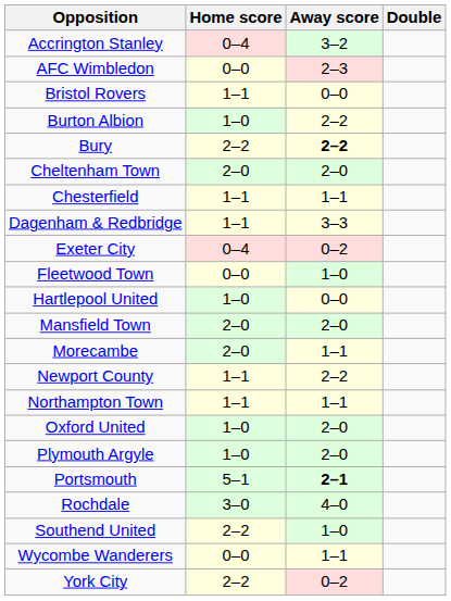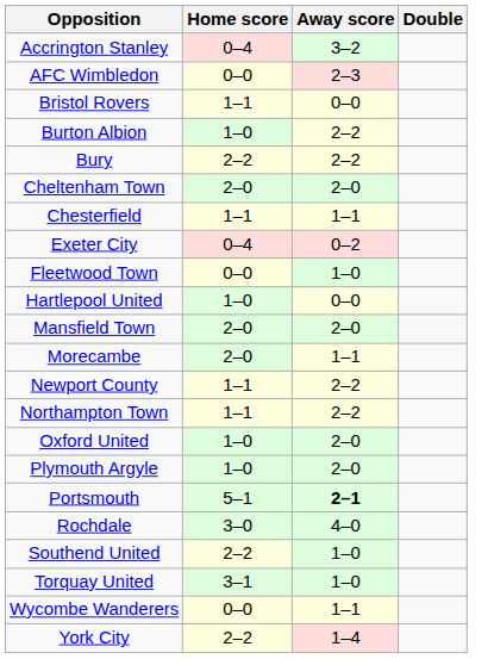 <table class="wikitable" style="text-align: center;">
 <tr>
 <th>Opposition</th>
 <th>Home score</th>
 <th>Away score</th>
 <th>Double</th>
 </tr>
 <tr>
 <td><a href='#'>Accrington Stanley</a></td>
 <td style="background:#fdd;">0–4</td>
 <td style="background:#dfd;">3–2</td>
 <td></td>
 </tr>
 <tr>
 <td><a href='#'>AFC Wimbledon</a></td>
 <td style="background:#ffd;">0–0</td>
 <td style="background:#fdd;">2–3</td>
 <td></td>
 </tr>
 <tr>
 <td><a href='#'>Bristol Rovers</a></td>
 <td style="background:#ffd;">1–1</td>
 <td style="background:#ffd;">0–0</td>
 <td></td>
 </tr>
 <tr>
 <td><a href='#'>Burton Albion</a></td>
 <td style="background:#dfd;">1–0</td>
 <td style="background:#ffd;">2–2</td>
 <td></td>
 </tr>
 <tr>
 <td><a href='#'>Bury</a></td>
 <td style="background:#ffd;">2–2</td>
-<td style="background:#ffd;"><strong>2–2</strong></td>
+<td style="background:#ffd;">2–2</td>
 <td></td>
 </tr>
 <tr>
 <td><a href='#'>Cheltenham Town</a></td>
 <td style="background:#dfd;">2–0</td>
 <td style="background:#dfd;">2–0</td>
 <td></td>
 </tr>
 <tr>
 <td><a href='#'>Chesterfield</a></td>
 <td style="background:#ffd;">1–1</td>
 <td style="background:#ffd;">1–1</td>
-<td></td>
-</tr>
-<tr>
-<td><a href='#'>Dagenham & Redbridge</a></td>
-<td style="background:#ffd;">1–1</td>
-<td style="background:#ffd;">3–3</td>
 <td></td>
 </tr>
 <tr>
 <td><a href='#'>Exeter City</a></td>
 <td style="background:#fdd;">0–4</td>
 <td style="background:#fdd;">0–2</td>
 <td></td>
 </tr>
 <tr>
 <td><a href='#'>Fleetwood Town</a></td>
 <td style="background:#ffd;">0–0</td>
 <td style="background:#dfd;">1–0</td>
 <td></td>
 </tr>
 <tr>
 <td><a href='#'>Hartlepool United</a></td>
 <td style="background:#dfd;">1–0</td>
 <td style="background:#ffd;">0–0</td>
 <td></td>
 </tr>
 <tr>
 <td><a href='#'>Mansfield Town</a></td>
 <td style="background:#dfd;">2–0</td>
 <td style="background:#dfd;">2–0</td>
 <td></td>
 </tr>
 <tr>
 <td><a href='#'>Morecambe</a></td>
 <td style="background:#dfd;">2–0</td>
 <td style="background:#ffd;">1–1</td>
 <td></td>
 </tr>
 <tr>
 <td><a href='#'>Newport County</a></td>
 <td style="background:#ffd;">1–1</td>
 <td style="background:#ffd;">2–2</td>
 <td></td>
 </tr>
 <tr>
 <td><a href='#'>Northampton Town</a></td>
 <td style="background:#ffd;">1–1</td>
-<td style="background:#ffd;">1–1</td>
+<td style="background:#ffd;">2–2</td>
 <td></td>
 </tr>
 <tr>
 <td><a href='#'>Oxford United</a></td>
 <td style="background:#dfd;">1–0</td>
 <td style="background:#dfd;">2–0</td>
 <td></td>
 </tr>
 <tr>
 <td><a href='#'>Plymouth Argyle</a></td>
 <td style="background:#dfd;">1–0</td>
 <td style="background:#dfd;">2–0</td>
 <td></td>
 </tr>
 <tr>
 <td><a href='#'>Portsmouth</a></td>
 <td style="background:#dfd;">5–1</td>
 <td style="background:#dfd;"><strong>2–1</strong></td>
 <td></td>
 </tr>
 <tr>
 <td><a href='#'>Rochdale</a></td>
 <td style="background:#dfd;">3–0</td>
 <td style="background:#dfd;">4–0</td>
 <td></td>
 </tr>
 <tr>
 <td><a href='#'>Southend United</a></td>
 <td style="background:#ffd;">2–2</td>
 <td style="background:#dfd;">1–0</td>
 <td></td>
 </tr>
 <tr>
+<td><a href='#'>Torquay United</a></td>
+<td style="background:#dfd;">3–1</td>
+<td style="background:#dfd;">1–0</td>
+<td></td>
+</tr>
+<tr>
 <td><a href='#'>Wycombe Wanderers</a></td>
 <td style="background:#ffd;">0–0</td>
 <td style="background:#ffd;">1–1</td>
 <td></td>
 </tr>
 <tr>
 <td><a href='#'>York City</a></td>
 <td style="background:#ffd;">2–2</td>
-<td style="background:#fdd;">0–2</td>
+<td style="background:#fdd;">1–4</td>
 <td></td>
 </tr>
 </table>
